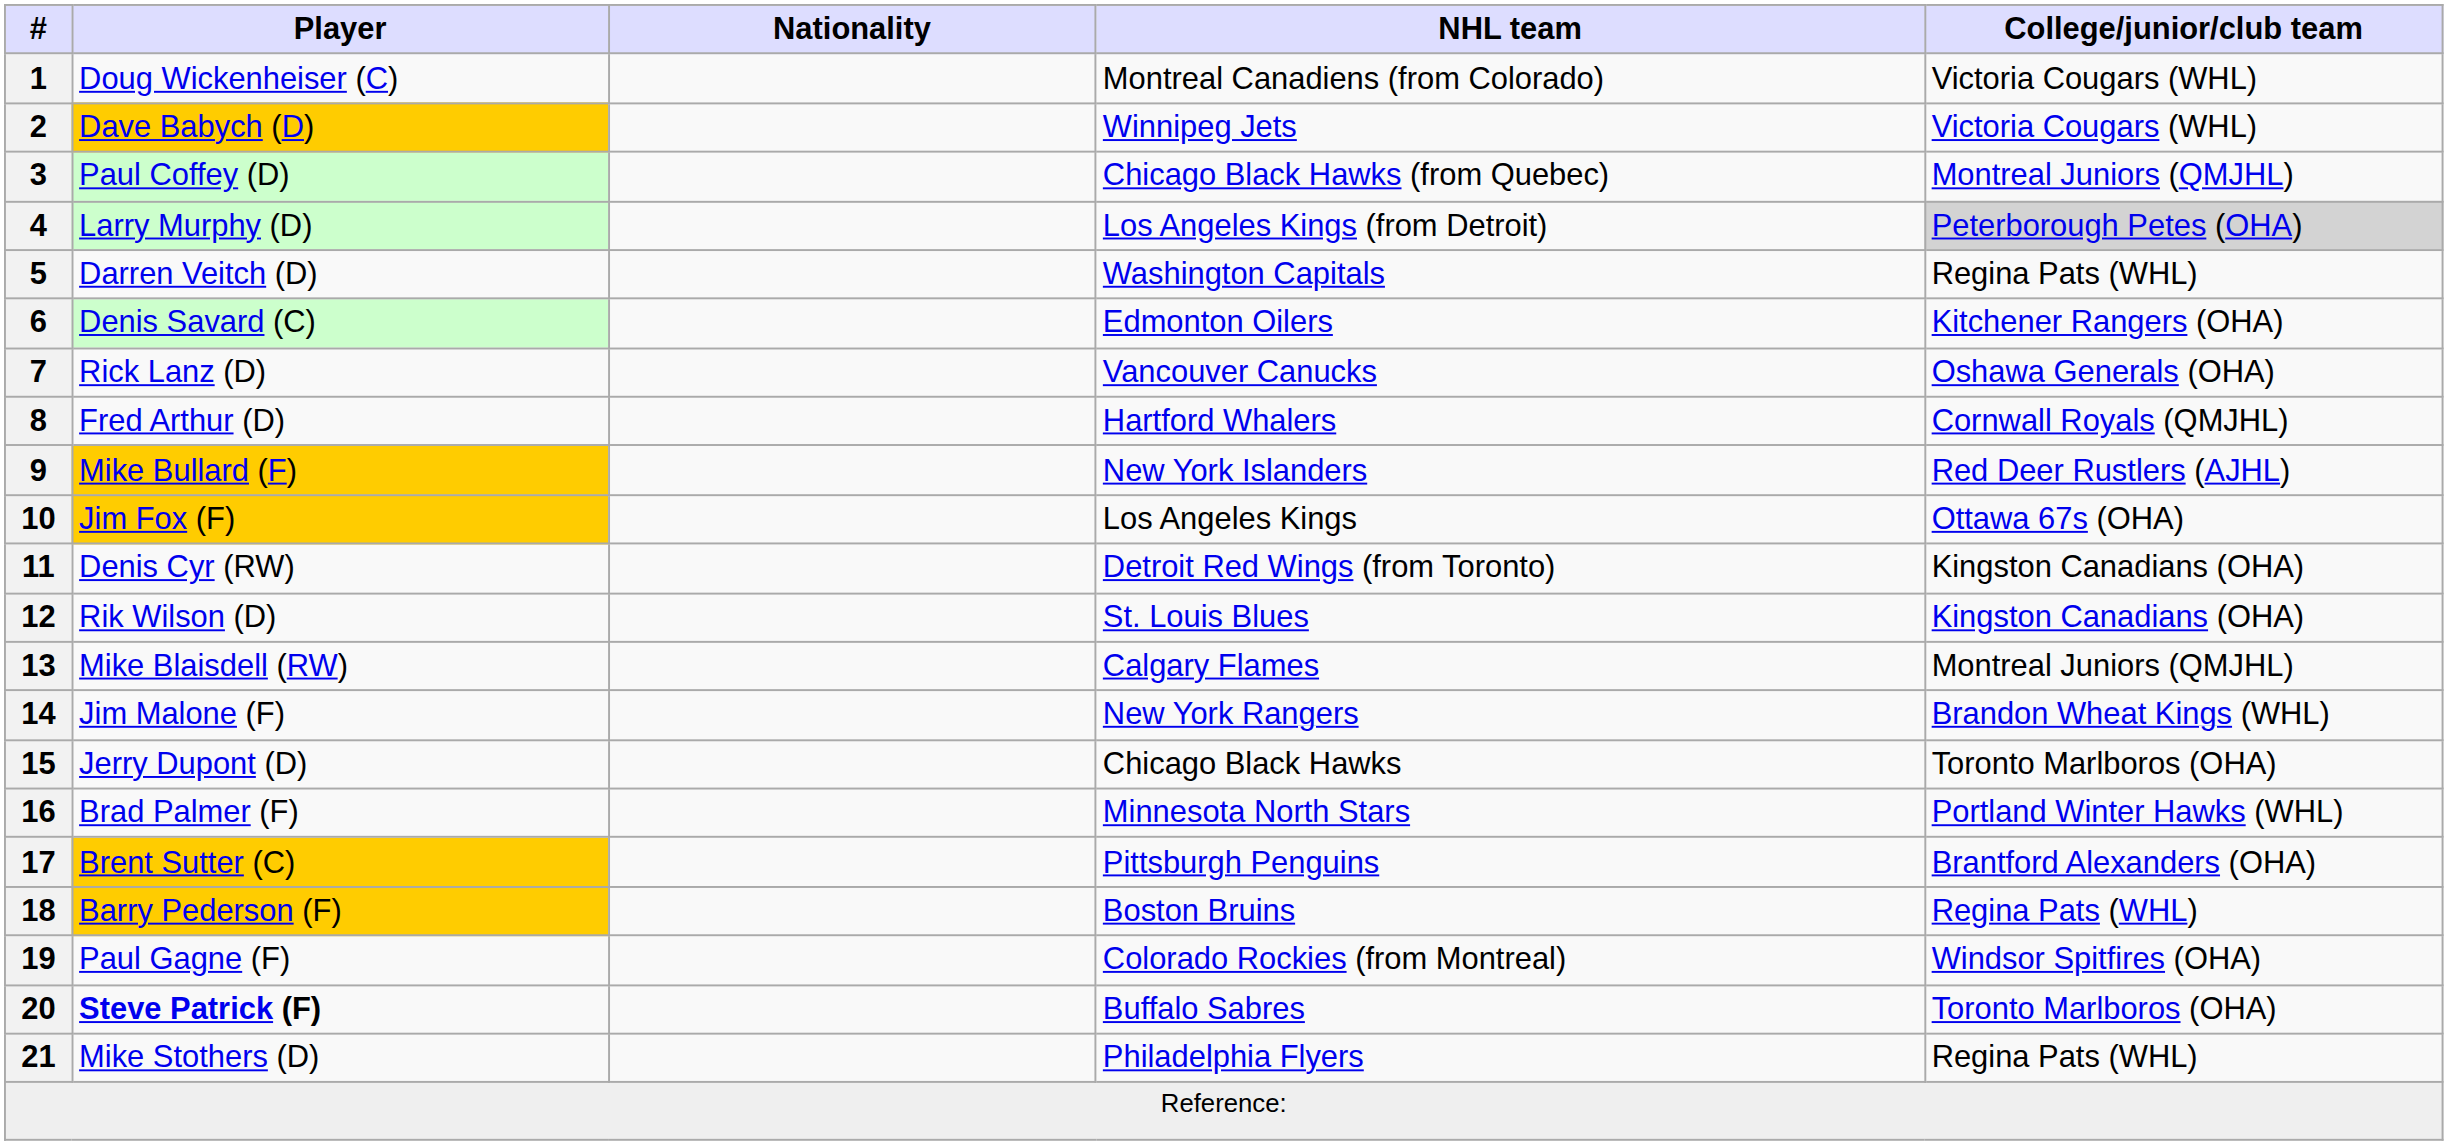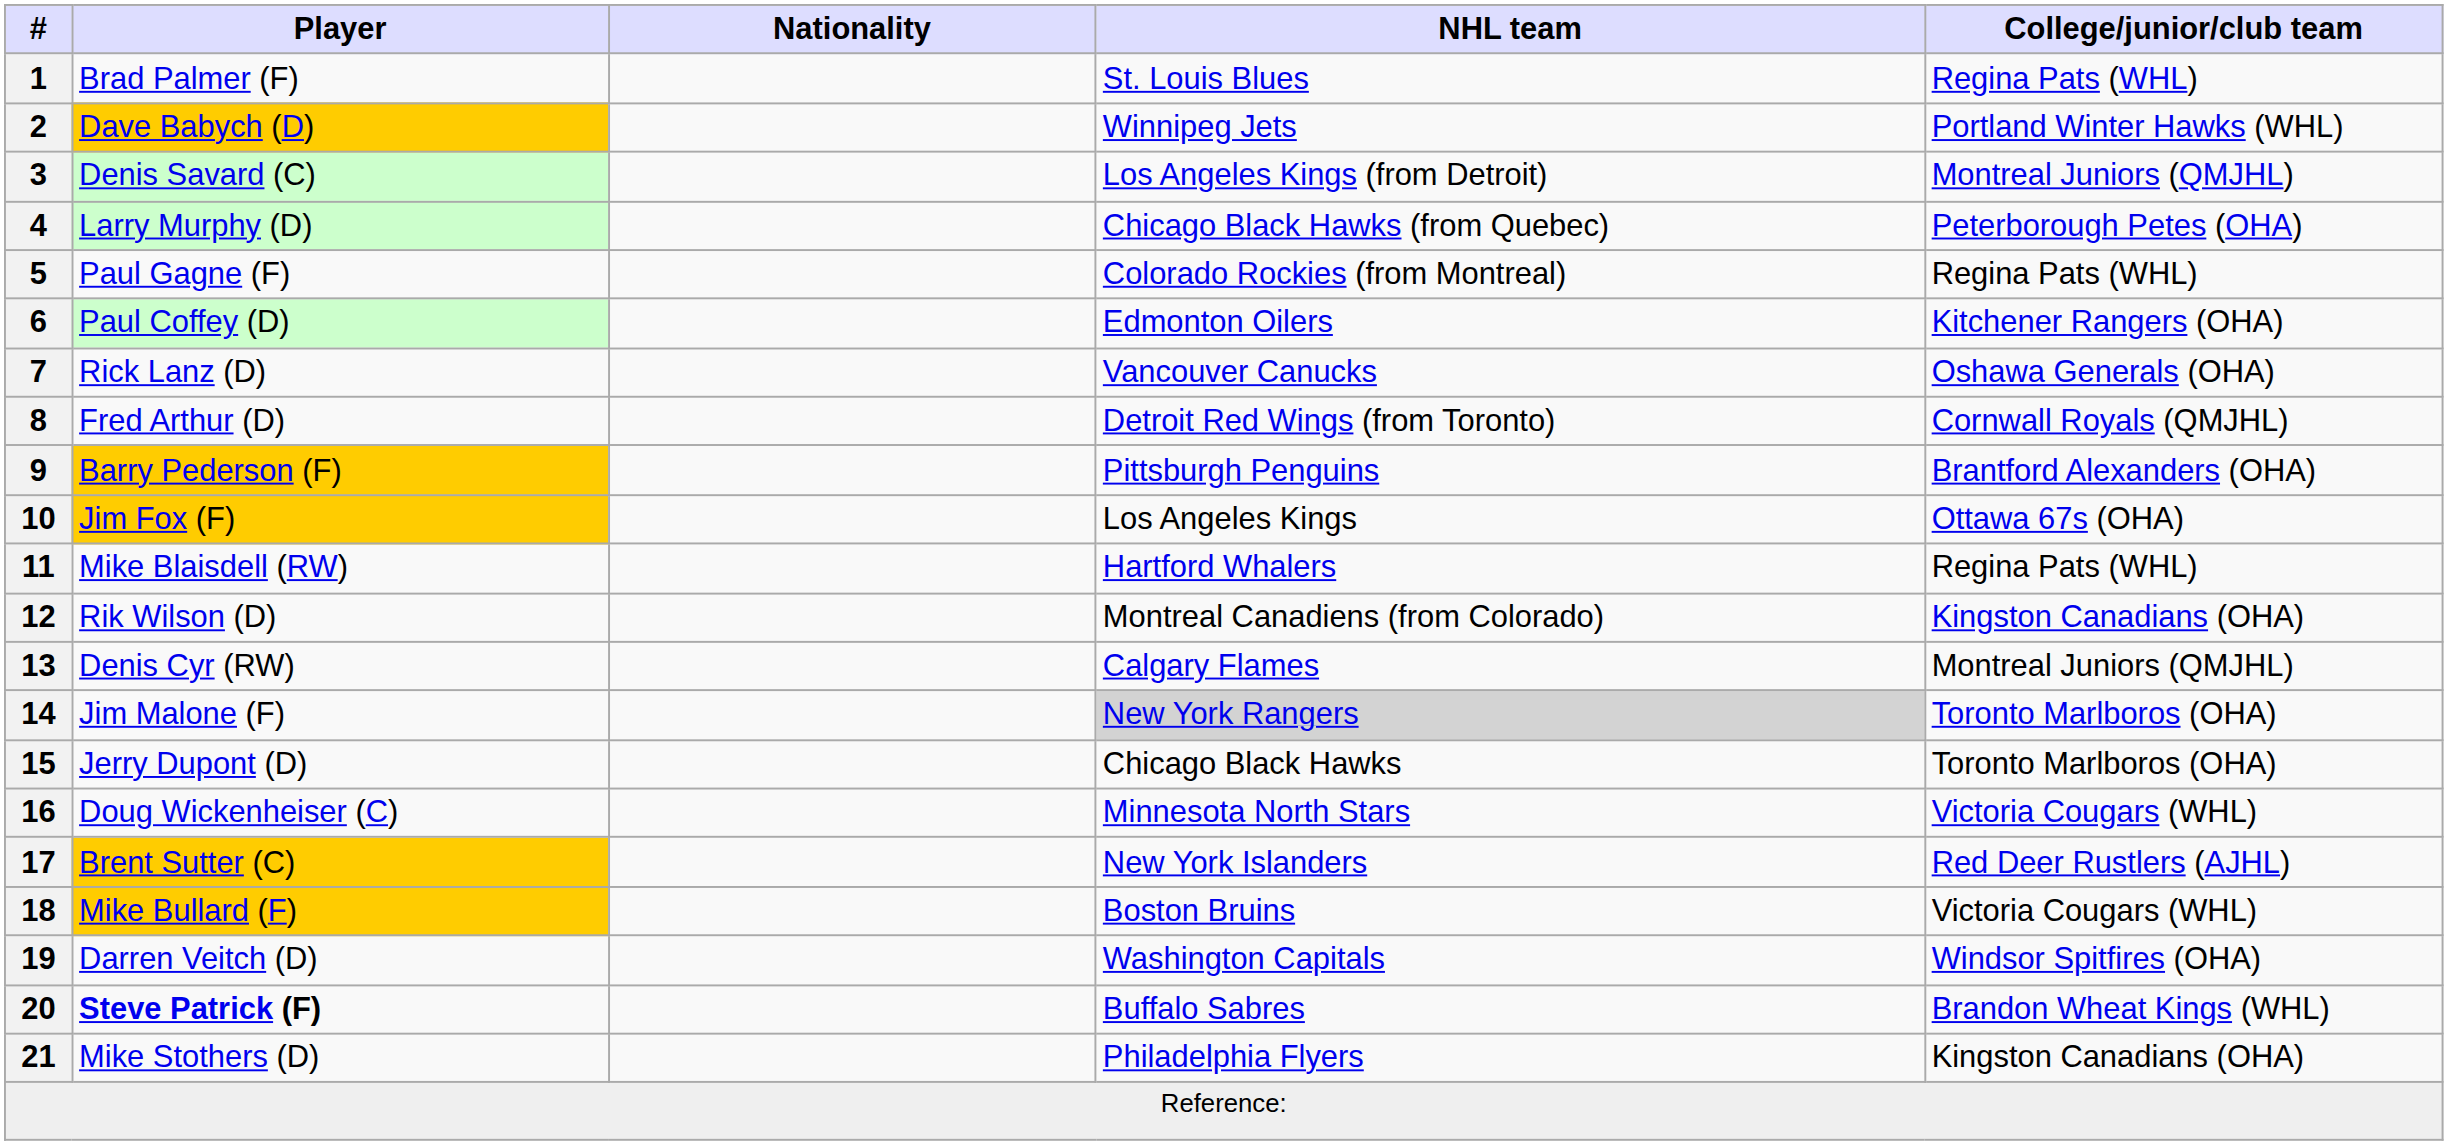 <table class="wikitable" style="width: 100%">
 <tr>
 <th style="background:#ddf; width:2.75%;">#</th>
 <th style="background:#ddf; width:22.0%;">Player</th>
 <th style="background:#ddf; width:20.0%;">Nationality</th>
 <th style="background:#ddf; width:34.0%;">NHL team</th>
 <th style="background:#ddf; width:100.0%;">College/junior/club team</th>
 </tr>
 <tr>
 <th>1</th>
-<td><a href='#'>Doug Wickenheiser</a> (<a href='#'>C</a>)</td>
+<td><a href='#'>Brad Palmer</a> (F)</td>
 <td></td>
-<td>Montreal Canadiens (from Colorado)</td>
-<td>Victoria Cougars (WHL)</td>
+<td><a href='#'>St. Louis Blues</a></td>
+<td><a href='#'>Regina Pats</a> (<a href='#'>WHL</a>)</td>
 </tr>
 <tr>
 <th>2</th>
 <td bgcolor="#FFCC00"><a href='#'>Dave Babych</a> (<a href='#'>D</a>)</td>
 <td></td>
 <td><a href='#'>Winnipeg Jets</a></td>
-<td><a href='#'>Victoria Cougars</a> (WHL)</td>
+<td><a href='#'>Portland Winter Hawks</a> (WHL)</td>
 </tr>
 <tr>
 <th>3</th>
-<td bgcolor="#CCFFCC"><a href='#'>Paul Coffey</a> (D)</td>
+<td bgcolor="#CCFFCC"><a href='#'>Denis Savard</a> (C)</td>
 <td></td>
-<td><a href='#'>Chicago Black Hawks</a> (from Quebec)</td>
+<td><a href='#'>Los Angeles Kings</a> (from Detroit)</td>
 <td><a href='#'>Montreal Juniors</a> (<a href='#'>QMJHL</a>)</td>
 </tr>
 <tr>
 <th>4</th>
 <td bgcolor="#CCFFCC"><a href='#'>Larry Murphy</a> (D)</td>
 <td></td>
-<td><a href='#'>Los Angeles Kings</a> (from Detroit)</td>
-<td style="background: lightgrey;"><a href='#'>Peterborough Petes</a> (<a href='#'>OHA</a>)</td>
+<td><a href='#'>Chicago Black Hawks</a> (from Quebec)</td>
+<td><a href='#'>Peterborough Petes</a> (<a href='#'>OHA</a>)</td>
 </tr>
 <tr>
 <th>5</th>
-<td><a href='#'>Darren Veitch</a> (D)</td>
+<td><a href='#'>Paul Gagne</a> (F)</td>
 <td></td>
-<td><a href='#'>Washington Capitals</a></td>
+<td><a href='#'>Colorado Rockies</a> (from Montreal)</td>
 <td>Regina Pats (WHL)</td>
 </tr>
 <tr>
 <th>6</th>
-<td bgcolor="#CCFFCC"><a href='#'>Denis Savard</a> (C)</td>
+<td bgcolor="#CCFFCC"><a href='#'>Paul Coffey</a> (D)</td>
 <td></td>
 <td><a href='#'>Edmonton Oilers</a></td>
 <td><a href='#'>Kitchener Rangers</a> (OHA)</td>
 </tr>
 <tr>
 <th>7</th>
 <td><a href='#'>Rick Lanz</a> (D)</td>
 <td></td>
 <td><a href='#'>Vancouver Canucks</a></td>
 <td><a href='#'>Oshawa Generals</a> (OHA)</td>
 </tr>
 <tr>
 <th>8</th>
 <td><a href='#'>Fred Arthur</a> (D)</td>
 <td></td>
-<td><a href='#'>Hartford Whalers</a></td>
+<td><a href='#'>Detroit Red Wings</a> (from Toronto)</td>
 <td><a href='#'>Cornwall Royals</a> (QMJHL)</td>
 </tr>
 <tr>
 <th>9</th>
-<td bgcolor="#FFCC00"><a href='#'>Mike Bullard</a> (<a href='#'>F</a>)</td>
+<td bgcolor="#FFCC00"><a href='#'>Barry Pederson</a> (F)</td>
 <td></td>
-<td><a href='#'>New York Islanders</a></td>
-<td><a href='#'>Red Deer Rustlers</a> (<a href='#'>AJHL</a>)</td>
+<td><a href='#'>Pittsburgh Penguins</a></td>
+<td><a href='#'>Brantford Alexanders</a> (OHA)</td>
 </tr>
 <tr>
 <th>10</th>
 <td bgcolor="#FFCC00"><a href='#'>Jim Fox</a> (F)</td>
 <td></td>
 <td>Los Angeles Kings</td>
 <td><a href='#'>Ottawa 67s</a> (OHA)</td>
 </tr>
 <tr>
 <th>11</th>
-<td><a href='#'>Denis Cyr</a> (RW)</td>
+<td><a href='#'>Mike Blaisdell</a> (<a href='#'>RW</a>)</td>
 <td></td>
-<td><a href='#'>Detroit Red Wings</a> (from Toronto)</td>
-<td>Kingston Canadians (OHA)</td>
+<td><a href='#'>Hartford Whalers</a></td>
+<td>Regina Pats (WHL)</td>
 </tr>
 <tr>
 <th>12</th>
 <td><a href='#'>Rik Wilson</a> (D)</td>
 <td></td>
-<td><a href='#'>St. Louis Blues</a></td>
+<td>Montreal Canadiens (from Colorado)</td>
 <td><a href='#'>Kingston Canadians</a> (OHA)</td>
 </tr>
 <tr>
 <th>13</th>
-<td><a href='#'>Mike Blaisdell</a> (<a href='#'>RW</a>)</td>
+<td><a href='#'>Denis Cyr</a> (RW)</td>
 <td></td>
 <td><a href='#'>Calgary Flames</a></td>
 <td>Montreal Juniors (QMJHL)</td>
 </tr>
 <tr>
 <th>14</th>
 <td><a href='#'>Jim Malone</a> (F)</td>
 <td></td>
-<td><a href='#'>New York Rangers</a></td>
-<td><a href='#'>Brandon Wheat Kings</a> (WHL)</td>
+<td style="background: lightgrey;"><a href='#'>New York Rangers</a></td>
+<td><a href='#'>Toronto Marlboros</a> (OHA)</td>
 </tr>
 <tr>
 <th>15</th>
 <td><a href='#'>Jerry Dupont</a> (D)</td>
 <td></td>
 <td>Chicago Black Hawks</td>
 <td>Toronto Marlboros (OHA)</td>
 </tr>
 <tr>
 <th>16</th>
-<td><a href='#'>Brad Palmer</a> (F)</td>
+<td><a href='#'>Doug Wickenheiser</a> (<a href='#'>C</a>)</td>
 <td></td>
 <td><a href='#'>Minnesota North Stars</a></td>
-<td><a href='#'>Portland Winter Hawks</a> (WHL)</td>
+<td><a href='#'>Victoria Cougars</a> (WHL)</td>
 </tr>
 <tr>
 <th>17</th>
 <td bgcolor="#FFCC00"><a href='#'>Brent Sutter</a> (C)</td>
 <td></td>
-<td><a href='#'>Pittsburgh Penguins</a></td>
-<td><a href='#'>Brantford Alexanders</a> (OHA)</td>
+<td><a href='#'>New York Islanders</a></td>
+<td><a href='#'>Red Deer Rustlers</a> (<a href='#'>AJHL</a>)</td>
 </tr>
 <tr>
 <th>18</th>
-<td bgcolor="#FFCC00"><a href='#'>Barry Pederson</a> (F)</td>
+<td bgcolor="#FFCC00"><a href='#'>Mike Bullard</a> (<a href='#'>F</a>)</td>
 <td></td>
 <td><a href='#'>Boston Bruins</a></td>
-<td><a href='#'>Regina Pats</a> (<a href='#'>WHL</a>)</td>
+<td>Victoria Cougars (WHL)</td>
 </tr>
 <tr>
 <th>19</th>
-<td><a href='#'>Paul Gagne</a> (F)</td>
+<td><a href='#'>Darren Veitch</a> (D)</td>
 <td></td>
-<td><a href='#'>Colorado Rockies</a> (from Montreal)</td>
+<td><a href='#'>Washington Capitals</a></td>
 <td><a href='#'>Windsor Spitfires</a> (OHA)</td>
 </tr>
 <tr>
 <th>20</th>
 <td><strong><a href='#'>Steve Patrick</a> (F)</strong></td>
 <td></td>
 <td><a href='#'>Buffalo Sabres</a></td>
-<td><a href='#'>Toronto Marlboros</a> (OHA)</td>
+<td><a href='#'>Brandon Wheat Kings</a> (WHL)</td>
 </tr>
 <tr>
 <th>21</th>
 <td><a href='#'>Mike Stothers</a> (D)</td>
 <td></td>
 <td><a href='#'>Philadelphia Flyers</a></td>
-<td>Regina Pats (WHL)</td>
+<td>Kingston Canadians (OHA)</td>
 </tr>
 <tr>
 <td align=center colspan="6" bgcolor="#efefef"><sup>Reference: </sup></td>
 </tr>
 </table>
